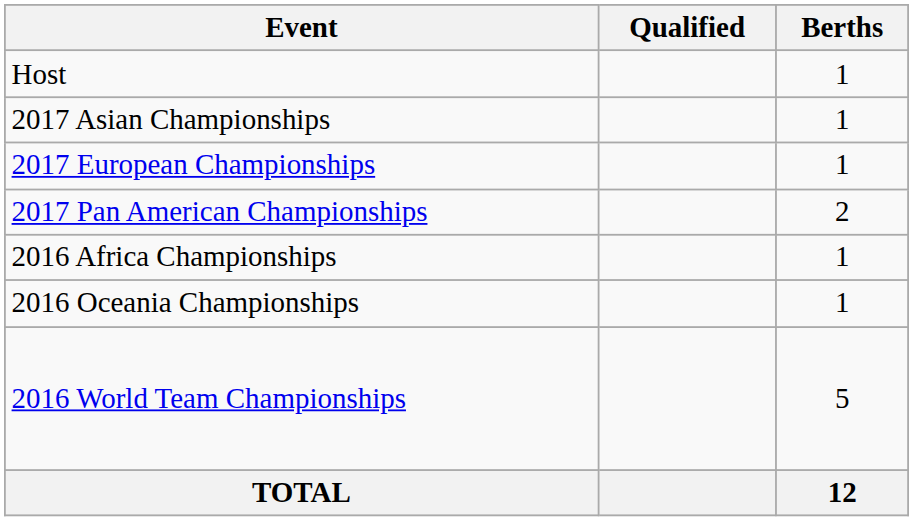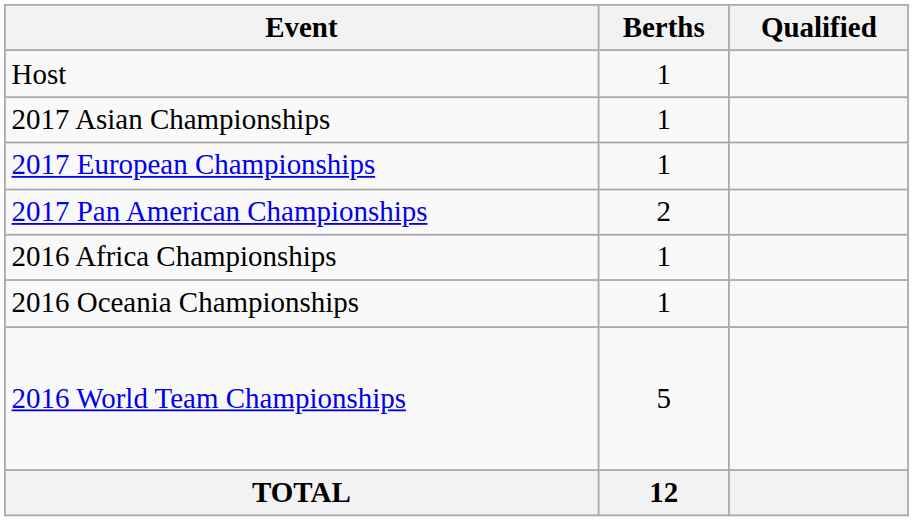 <table class="wikitable" width=500>
 <tr>
 <th>Event</th>
+<th>Berths</th>
 <th>Qualified</th>
-<th>Berths</th>
 </tr>
 <tr>
 <td>Host</td>
+<td align=center>1</td>
 <td></td>
-<td align=center>1</td>
 </tr>
 <tr>
 <td>2017 Asian Championships</td>
+<td align=center>1</td>
 <td></td>
-<td align=center>1</td>
 </tr>
 <tr>
 <td><a href='#'>2017 European Championships</a></td>
+<td align=center>1</td>
 <td></td>
-<td align=center>1</td>
 </tr>
 <tr>
 <td><a href='#'>2017 Pan American Championships</a></td>
+<td align=center>2</td>
 <td><br></td>
-<td align=center>2</td>
 </tr>
 <tr>
 <td>2016 Africa Championships</td>
+<td align=center>1</td>
 <td></td>
-<td align=center>1</td>
 </tr>
 <tr>
 <td>2016 Oceania Championships</td>
+<td align=center>1</td>
 <td></td>
-<td align=center>1</td>
 </tr>
 <tr>
 <td><a href='#'>2016 World Team Championships</a></td>
+<td align=center>5</td>
 <td><br><br><br><br></td>
-<td align=center>5</td>
 </tr>
 <tr>
 <th>TOTAL</th>
+<th>12</th>
 <th></th>
-<th>12</th>
 </tr>
 </table>
